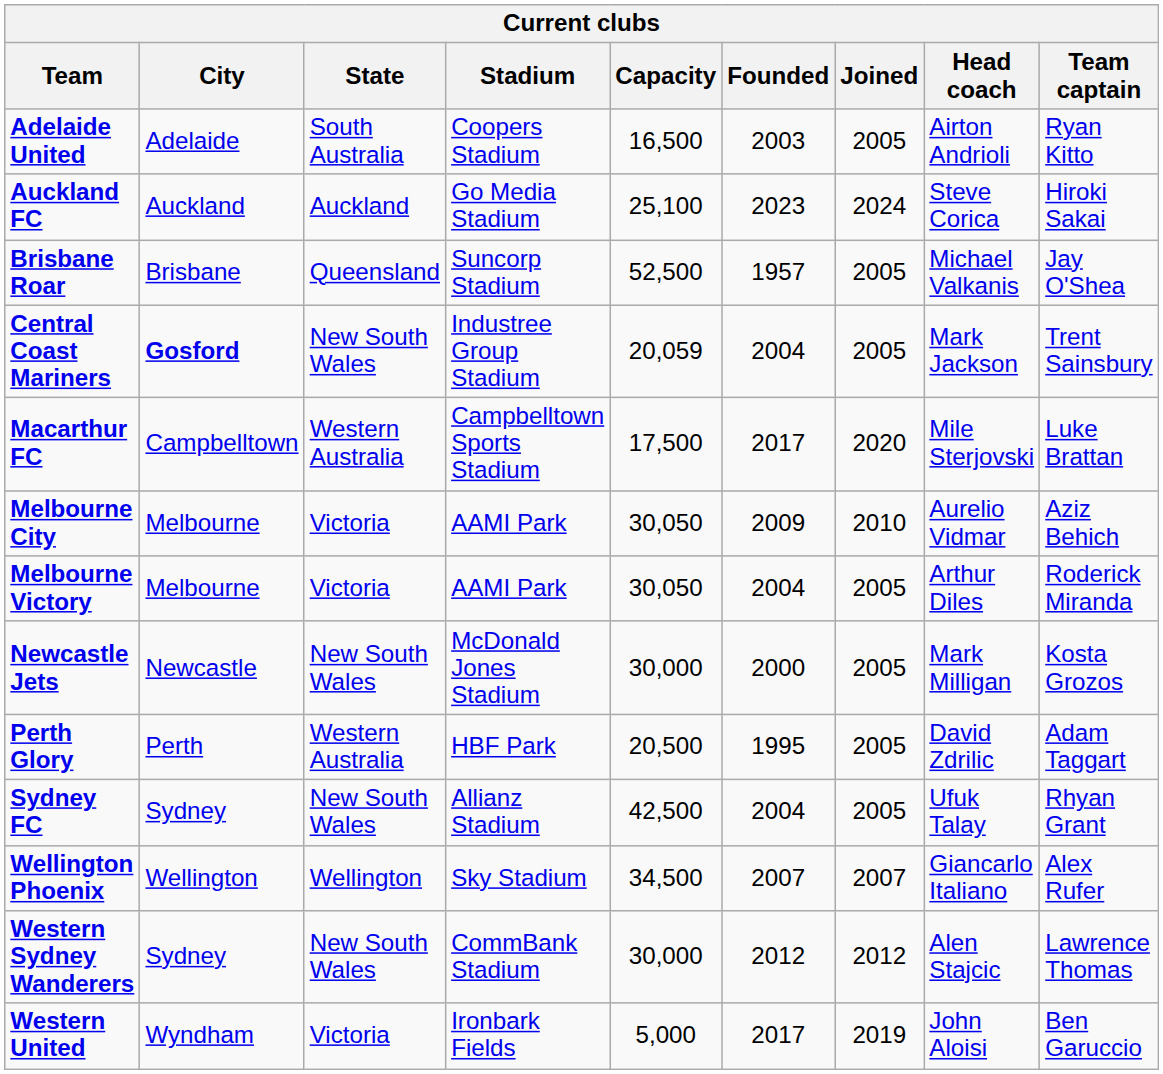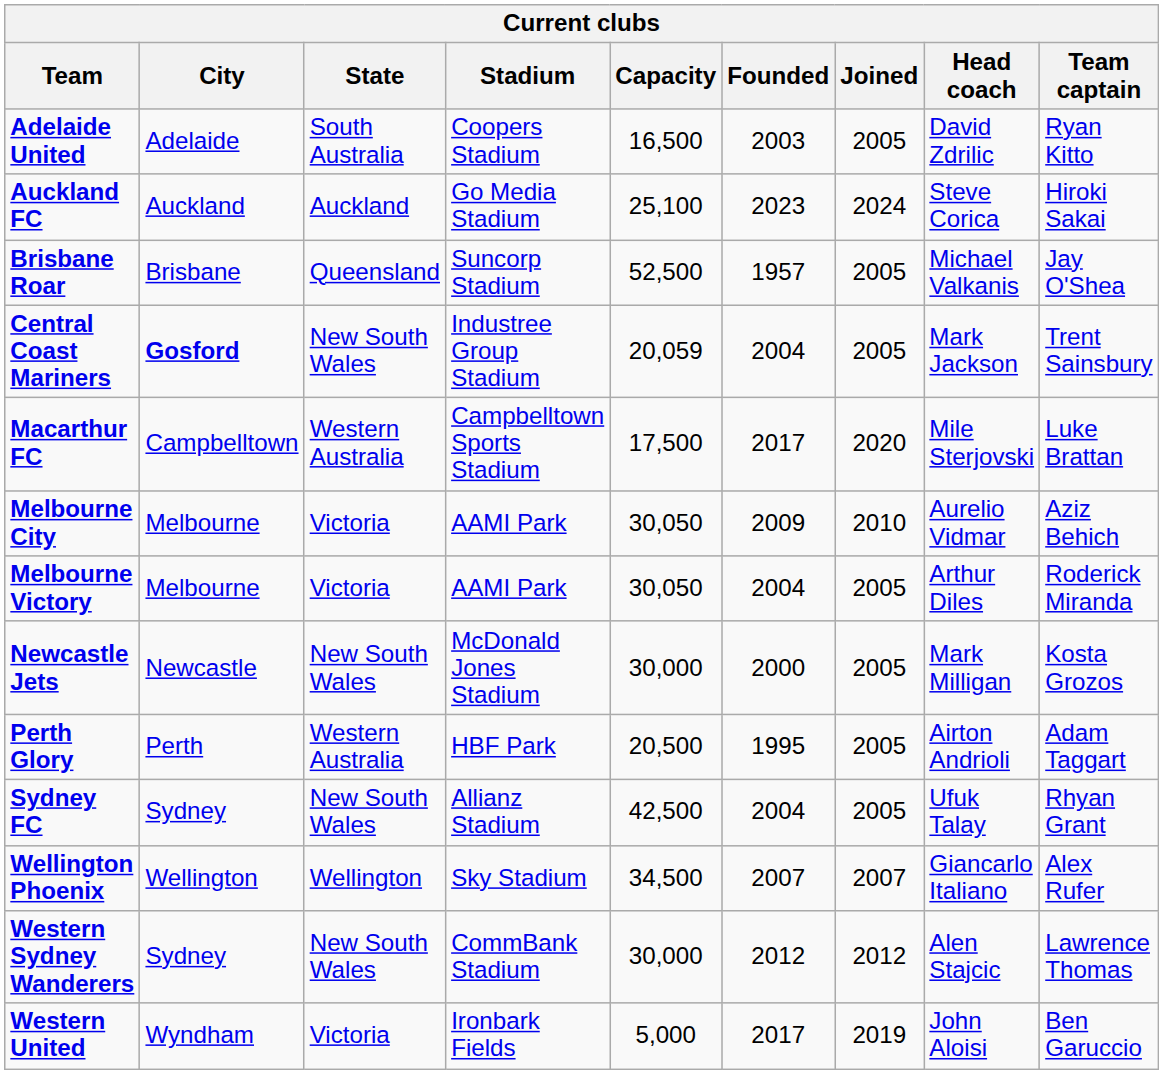 <table class="wikitable sortable" style="width:100%; text-align:left">
 <tr>
 <th colspan="10">Current clubs</th>
 </tr>
 <tr>
 <th>Team</th>
 <th>City</th>
 <th>State</th>
 <th>Stadium</th>
 <th>Capacity</th>
 <th>Founded</th>
 <th>Joined</th>
 <th>Head coach</th>
 <th>Team captain</th>
 </tr>
 <tr>
 <td><strong><a href='#'>Adelaide United</a></strong></td>
 <td><a href='#'>Adelaide</a></td>
 <td><a href='#'>South Australia</a></td>
 <td><a href='#'>Coopers Stadium</a></td>
 <td style="text-align:center;">16,500</td>
 <td style="text-align:center;">2003</td>
 <td style="text-align:center;">2005</td>
-<td> <a href='#'>Airton Andrioli</a></td>
+<td> <a href='#'>David Zdrilic</a></td>
 <td> <a href='#'>Ryan Kitto</a></td>
 </tr>
 <tr>
 <td><strong><a href='#'>Auckland FC</a></strong></td>
 <td><a href='#'>Auckland</a></td>
 <td><a href='#'>Auckland</a></td>
 <td><a href='#'>Go Media Stadium</a></td>
 <td style="text-align:center;">25,100</td>
 <td style="text-align:center;">2023</td>
 <td style="text-align:center;">2024</td>
 <td> <a href='#'>Steve Corica</a></td>
 <td> <a href='#'>Hiroki Sakai</a></td>
 </tr>
 <tr>
 <td><strong><a href='#'>Brisbane Roar</a></strong></td>
 <td><a href='#'>Brisbane</a></td>
 <td><a href='#'>Queensland</a></td>
 <td><a href='#'>Suncorp Stadium</a></td>
 <td style="text-align:center;">52,500</td>
 <td style="text-align:center;">1957</td>
 <td style="text-align:center;">2005</td>
 <td> <a href='#'>Michael Valkanis</a></td>
 <td> <a href='#'>Jay O'Shea</a></td>
 </tr>
 <tr>
 <td><strong><a href='#'>Central Coast Mariners</a></strong></td>
 <td><strong><a href='#'>Gosford</a></strong></td>
 <td><a href='#'>New South Wales</a></td>
 <td><a href='#'>Industree Group Stadium</a></td>
 <td style="text-align:center;">20,059</td>
 <td style="text-align:center;">2004</td>
 <td style="text-align:center;">2005</td>
 <td> <a href='#'>Mark Jackson</a></td>
 <td> <a href='#'>Trent Sainsbury</a></td>
 </tr>
 <tr>
 <td><strong><a href='#'>Macarthur FC</a> </strong></td>
 <td><a href='#'>Campbelltown</a></td>
 <td><a href='#'>Western Australia</a></td>
 <td><a href='#'>Campbelltown Sports Stadium</a></td>
 <td style="text-align:center;">17,500</td>
 <td style="text-align:center;">2017</td>
 <td style="text-align:center;">2020</td>
 <td> <a href='#'>Mile Sterjovski</a></td>
 <td> <a href='#'>Luke Brattan</a></td>
 </tr>
 <tr>
 <td><strong><a href='#'>Melbourne City</a></strong></td>
 <td><a href='#'>Melbourne</a></td>
 <td><a href='#'>Victoria</a></td>
 <td><a href='#'>AAMI Park</a></td>
 <td style="text-align:center;">30,050</td>
 <td style="text-align:center;">2009</td>
 <td style="text-align:center;">2010</td>
 <td> <a href='#'>Aurelio Vidmar</a></td>
 <td> <a href='#'>Aziz Behich</a></td>
 </tr>
 <tr>
 <td><strong><a href='#'>Melbourne Victory</a></strong></td>
 <td><a href='#'>Melbourne</a></td>
 <td><a href='#'>Victoria</a></td>
 <td><a href='#'>AAMI Park</a></td>
 <td style="text-align:center;">30,050</td>
 <td style="text-align:center;">2004</td>
 <td style="text-align:center;">2005</td>
 <td> <a href='#'>Arthur Diles</a></td>
 <td> <a href='#'>Roderick Miranda</a></td>
 </tr>
 <tr>
 <td><strong><a href='#'>Newcastle Jets</a></strong></td>
 <td><a href='#'>Newcastle</a></td>
 <td><a href='#'>New South Wales</a></td>
 <td><a href='#'>McDonald Jones Stadium</a></td>
 <td style="text-align:center;">30,000</td>
 <td style="text-align:center;">2000</td>
 <td style="text-align:center;">2005</td>
 <td> <a href='#'>Mark Milligan</a></td>
 <td> <a href='#'>Kosta Grozos</a></td>
 </tr>
 <tr>
 <td><strong><a href='#'>Perth Glory</a></strong></td>
 <td><a href='#'>Perth</a></td>
 <td><a href='#'>Western Australia</a></td>
 <td><a href='#'>HBF Park</a></td>
 <td style="text-align:center;">20,500</td>
 <td style="text-align:center;">1995</td>
 <td style="text-align:center;">2005</td>
-<td> <a href='#'>David Zdrilic</a></td>
+<td> <a href='#'>Airton Andrioli</a></td>
 <td> <a href='#'>Adam Taggart</a></td>
 </tr>
 <tr>
 <td><strong><a href='#'>Sydney FC</a></strong></td>
 <td><a href='#'>Sydney</a></td>
 <td><a href='#'>New South Wales</a></td>
 <td><a href='#'>Allianz Stadium</a></td>
 <td style="text-align:center;">42,500</td>
 <td style="text-align:center;">2004</td>
 <td style="text-align:center;">2005</td>
 <td> <a href='#'>Ufuk Talay</a></td>
 <td> <a href='#'>Rhyan Grant</a></td>
 </tr>
 <tr>
 <td><strong><a href='#'>Wellington Phoenix</a></strong></td>
 <td><a href='#'>Wellington</a></td>
 <td><a href='#'>Wellington</a></td>
 <td><a href='#'>Sky Stadium</a></td>
 <td style="text-align:center;">34,500</td>
 <td style="text-align:center;">2007</td>
 <td style="text-align:center;">2007</td>
 <td> <a href='#'>Giancarlo Italiano</a></td>
 <td> <a href='#'>Alex Rufer</a></td>
 </tr>
 <tr>
 <td><strong><a href='#'>Western Sydney Wanderers</a></strong></td>
 <td><a href='#'>Sydney</a></td>
 <td><a href='#'>New South Wales</a></td>
 <td><a href='#'>CommBank Stadium</a></td>
 <td style="text-align:center;">30,000</td>
 <td style="text-align:center;">2012</td>
 <td style="text-align:center;">2012</td>
 <td> <a href='#'>Alen Stajcic</a></td>
 <td> <a href='#'>Lawrence Thomas</a></td>
 </tr>
 <tr>
 <td><strong><a href='#'>Western United</a></strong></td>
 <td><a href='#'>Wyndham</a></td>
 <td><a href='#'>Victoria</a></td>
 <td><a href='#'>Ironbark Fields</a></td>
 <td style="text-align:center;">5,000</td>
 <td style="text-align:center;">2017</td>
 <td style="text-align:center;">2019</td>
 <td> <a href='#'>John Aloisi</a></td>
 <td> <a href='#'>Ben Garuccio</a></td>
 </tr>
 </table>
